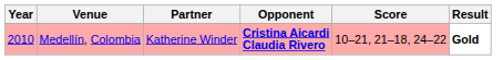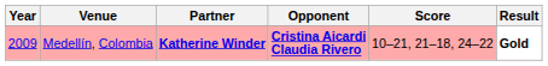 <table class="sortable wikitable" style="font-size: 90%;">
 <tr>
 <th>Year</th>
 <th>Venue</th>
 <th>Partner</th>
 <th>Opponent</th>
 <th>Score</th>
 <th>Result</th>
 </tr>
 <tr style="background:#FFAAAA">
-<td align="center"><a href='#'>2010</a></td>
+<td align="center"><a href='#'>2009</a></td>
 <td align="left"><a href='#'>Medellín</a>, <a href='#'>Colombia</a></td>
-<td align="left"> <a href='#'>Katherine Winder</a></td>
+<td align="left"><strong> <a href='#'>Katherine Winder</a></strong></td>
 <td align="left"><strong> <a href='#'>Cristina Aicardi</a><br> <a href='#'>Claudia Rivero</a></strong></td>
 <td align="left">10–21, 21–18, 24–22</td>
 <td style="text-align:left; background:white"> <strong>Gold</strong></td>
 </tr>
 </table>
